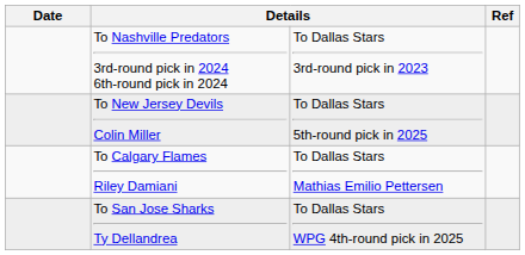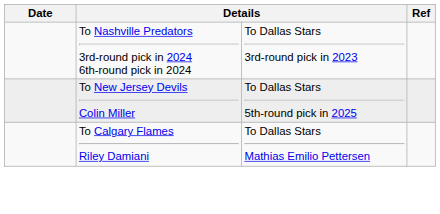 <table class="wikitable">
 <tr>
 <th style="width: 10em;">Date</th>
 <th colspan=2>Details</th>
 <th style="width: 2.5em;">Ref</th>
 </tr>
 <tr>
 <td></td>
 <td style="width: 25em;" valign="top">To <a href='#'>Nashville Predators</a><hr>3rd-round pick in <a href='#'>2024</a><br>6th-round pick in 2024</td>
 <td style="width: 25em;" valign="top">To Dallas Stars<hr>3rd-round pick in <a href='#'>2023</a></td>
 <td></td>
 </tr>
 <tr style="background:#eee;">
 <td></td>
 <td style="width: 25em;" valign="top">To <a href='#'>New Jersey Devils</a><hr><a href='#'>Colin Miller</a></td>
 <td style="width: 25em;" valign="top">To Dallas Stars<hr>5th-round pick in <a href='#'>2025</a></td>
 <td></td>
 </tr>
 <tr>
 <td></td>
 <td style="width: 25em;" valign="top">To <a href='#'>Calgary Flames</a><hr><a href='#'>Riley Damiani</a></td>
 <td style="width: 25em;" valign="top">To Dallas Stars<hr><a href='#'>Mathias Emilio Pettersen</a></td>
 <td></td>
 </tr>
-<tr style="background:#eee;">
-<td></td>
-<td style="width: 25em;" valign="top">To <a href='#'>San Jose Sharks</a><hr><a href='#'>Ty Dellandrea</a></td>
-<td style="width: 25em;" valign="top">To Dallas Stars<hr><a href='#'>WPG</a> 4th-round pick in 2025</td>
-<td></td>
-</tr>
 </table>
